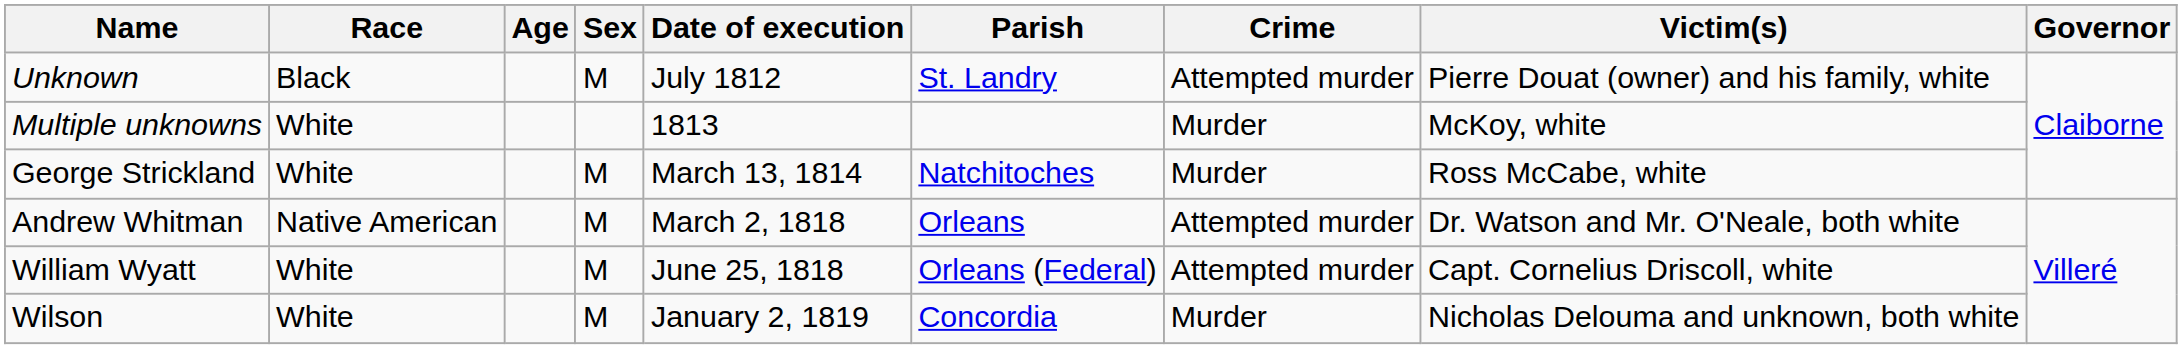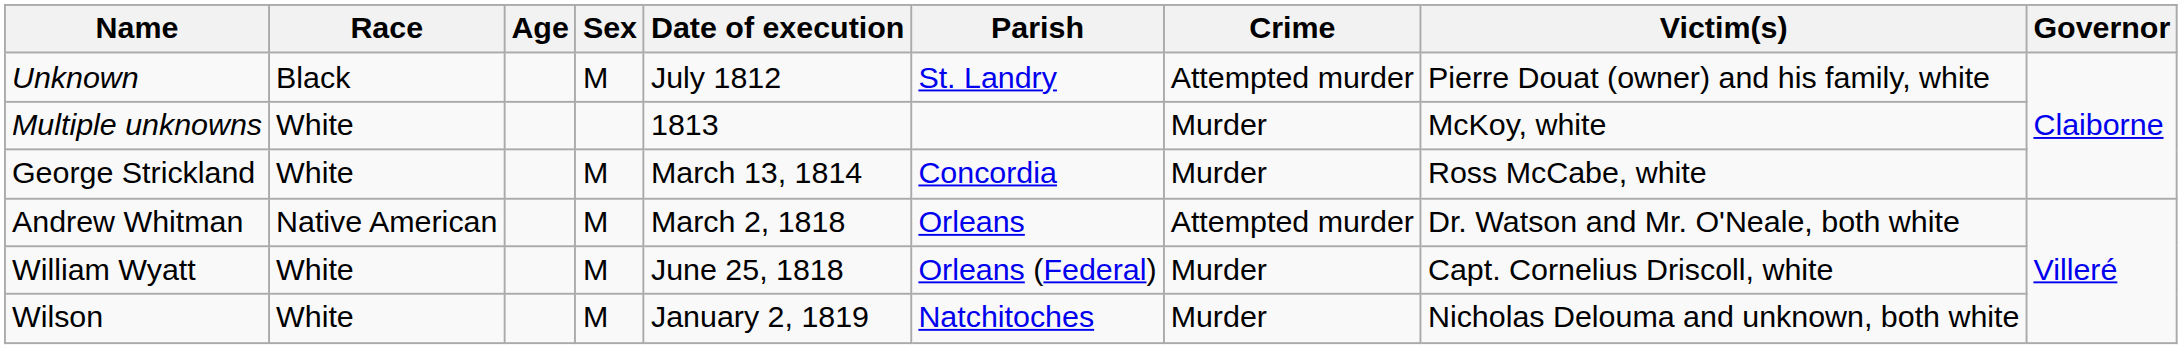 <table class="wikitable sortable">
 <tr>
 <th>Name</th>
 <th>Race</th>
 <th>Age</th>
 <th>Sex</th>
 <th>Date of execution</th>
 <th>Parish</th>
 <th>Crime</th>
 <th>Victim(s)</th>
 <th>Governor</th>
 </tr>
 <tr>
 <td><em>Unknown</em></td>
 <td>Black</td>
 <td></td>
 <td>M</td>
 <td>July 1812</td>
 <td><a href='#'>St. Landry</a></td>
 <td>Attempted murder</td>
 <td>Pierre Douat (owner) and his family, white</td>
 <td rowspan="3"><a href='#'>Claiborne</a></td>
 </tr>
 <tr>
 <td><em>Multiple unknowns</em></td>
 <td>White</td>
 <td></td>
 <td></td>
 <td>1813</td>
 <td></td>
 <td>Murder</td>
 <td>McKoy, white</td>
 </tr>
 <tr>
 <td>George Strickland</td>
 <td>White</td>
 <td></td>
 <td>M</td>
 <td>March 13, 1814</td>
-<td><a href='#'>Natchitoches</a></td>
+<td><a href='#'>Concordia</a></td>
 <td>Murder</td>
 <td>Ross McCabe, white</td>
 </tr>
 <tr>
 <td>Andrew Whitman</td>
 <td>Native American</td>
 <td></td>
 <td>M</td>
 <td>March 2, 1818</td>
 <td><a href='#'>Orleans</a></td>
 <td>Attempted murder</td>
 <td>Dr. Watson and Mr. O'Neale, both white</td>
 <td rowspan="3"><a href='#'>Villeré</a></td>
 </tr>
 <tr>
 <td>William Wyatt</td>
 <td>White</td>
 <td></td>
 <td>M</td>
 <td>June 25, 1818</td>
 <td><a href='#'>Orleans</a> (<a href='#'>Federal</a>)</td>
-<td>Attempted murder</td>
+<td>Murder</td>
 <td>Capt. Cornelius Driscoll, white</td>
 </tr>
 <tr>
 <td>Wilson</td>
 <td>White</td>
 <td></td>
 <td>M</td>
 <td>January 2, 1819</td>
-<td><a href='#'>Concordia</a></td>
+<td><a href='#'>Natchitoches</a></td>
 <td>Murder</td>
 <td>Nicholas Delouma and unknown, both white</td>
 </tr>
 </table>
